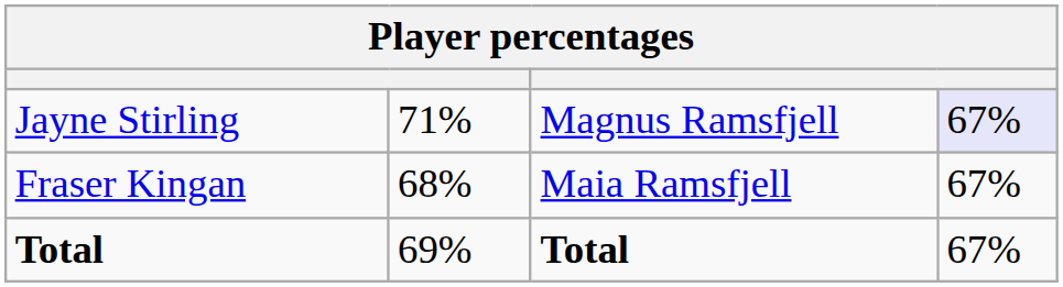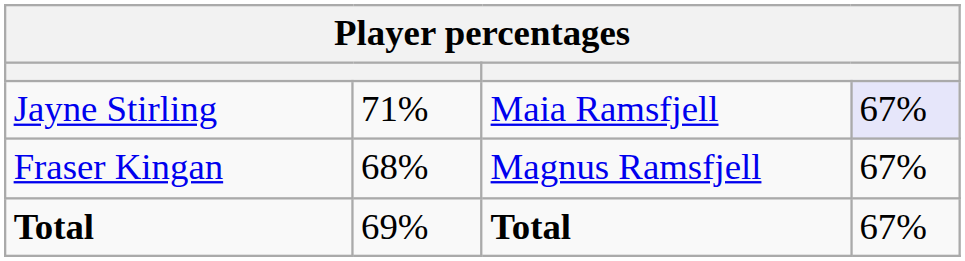 <table class="wikitable">
 <tr>
 <th colspan=4 width=400>Player percentages</th>
 </tr>
 <tr>
 <th colspan=2 width=200 style="white-space:nowrap;"></th>
 <th colspan=2 width=200 style="white-space:nowrap;"></th>
 </tr>
 <tr>
 <td><a href='#'>Jayne Stirling</a></td>
 <td>71%</td>
-<td><a href='#'>Magnus Ramsfjell</a></td>
+<td><a href='#'>Maia Ramsfjell</a></td>
 <td style="background: lavender;">67%</td>
 </tr>
 <tr>
 <td><a href='#'>Fraser Kingan</a></td>
 <td>68%</td>
-<td><a href='#'>Maia Ramsfjell</a></td>
+<td><a href='#'>Magnus Ramsfjell</a></td>
 <td>67%</td>
 </tr>
 <tr>
 <td><strong>Total</strong></td>
 <td>69%</td>
 <td><strong>Total</strong></td>
 <td>67%</td>
 </tr>
 </table>
